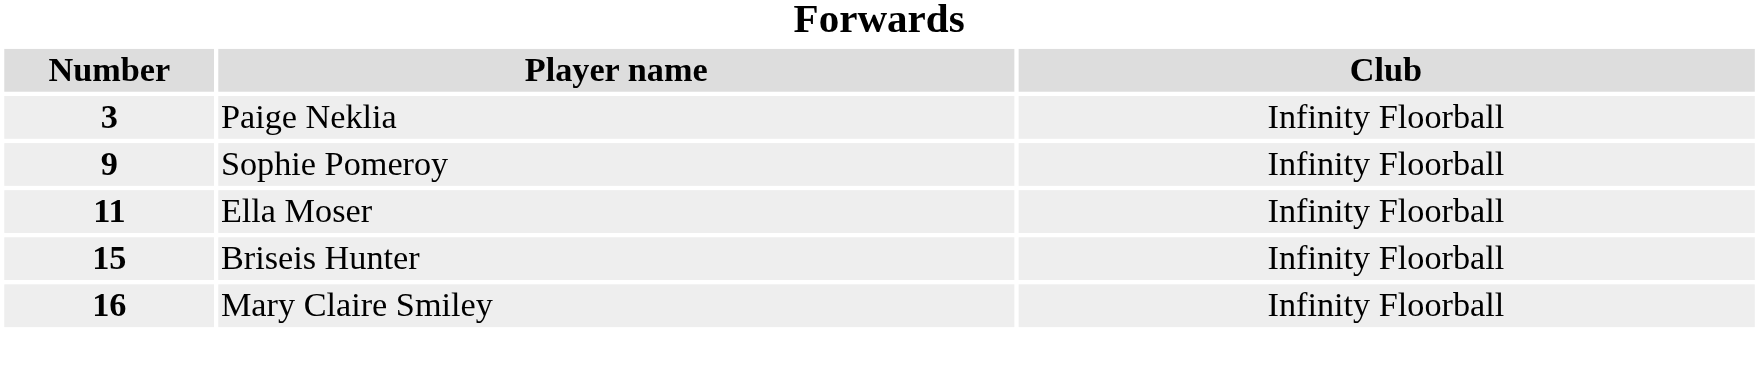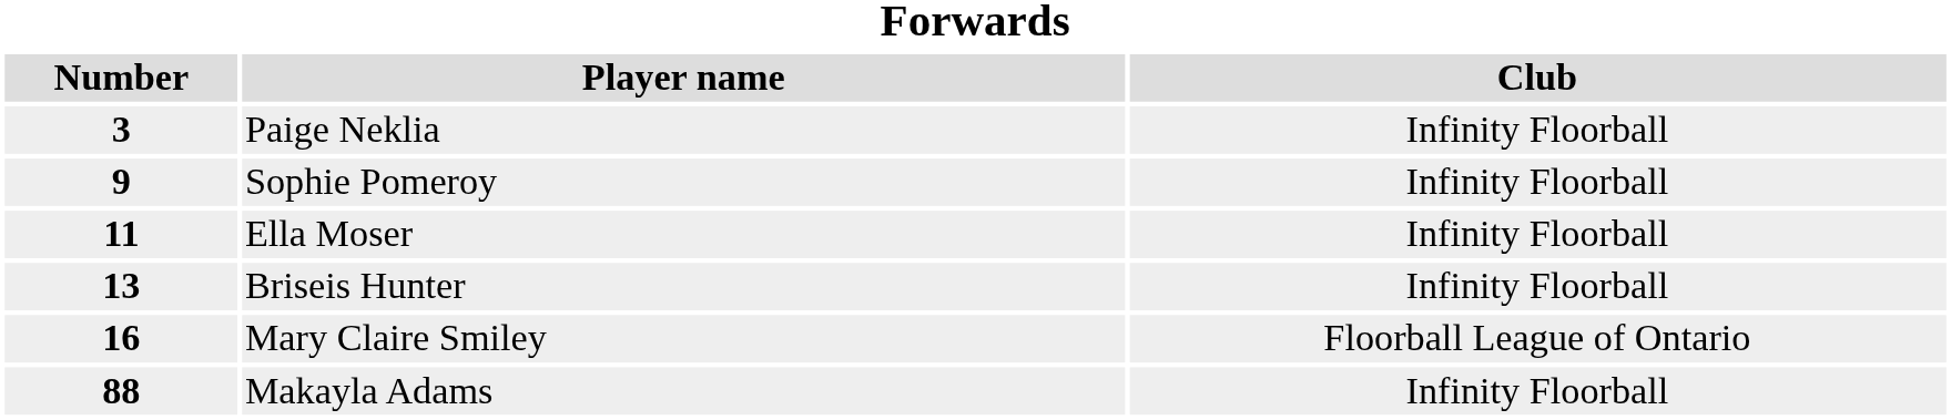 <table width=65%>
 <tr>
 <th colspan="3"><big>Forwards</big></th>
 </tr>
 <tr bgcolor="#dddddd">
 <th width=7%>Number</th>
 <th width=27%>Player name</th>
 <th width=25%>Club</th>
 </tr>
 <tr bgcolor="#eeeeee">
 <td align=center><strong>3</strong></td>
 <td>Paige Neklia</td>
 <td align=center> Infinity Floorball</td>
 </tr>
 <tr bgcolor="#eeeeee">
 <td align=center><strong>9</strong></td>
 <td>Sophie Pomeroy</td>
 <td align=center> Infinity Floorball</td>
 </tr>
 <tr bgcolor="#eeeeee">
 <td align=center><strong>11</strong></td>
 <td>Ella Moser</td>
 <td align=center> Infinity Floorball</td>
 </tr>
 <tr bgcolor="#eeeeee">
-<td align=center><strong>15</strong></td>
+<td align=center><strong>13</strong></td>
 <td>Briseis Hunter</td>
 <td align=center> Infinity Floorball</td>
 </tr>
 <tr bgcolor="#eeeeee">
 <td align=center><strong>16</strong></td>
 <td>Mary Claire Smiley</td>
+<td align=center> Floorball League of Ontario</td>
+</tr>
+<tr bgcolor="#eeeeee">
+<td align=center><strong>88</strong></td>
+<td>Makayla Adams</td>
 <td align=center> Infinity Floorball</td>
 </tr>
 </table>
